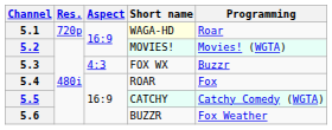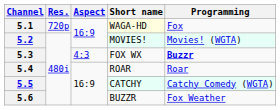 <table class="wikitable">
 <tr>
 <th scope = "col"><a href='#'>Channel</a></th>
 <th scope = "col"><a href='#'>Res.</a></th>
 <th scope = "col"><a href='#'>Aspect</a></th>
 <th scope = "col">Short name</th>
 <th scope = "col">Programming</th>
 </tr>
 <tr>
 <th scope = "row">5.1</th>
 <td><a href='#'>720p</a></td>
 <td rowspan=2><a href='#'>16:9</a></td>
 <td style="background: lightyellow;">WAGA-HD</td>
-<td><a href='#'>Roar</a></td>
+<td><a href='#'>Fox</a></td>
 </tr>
 <tr>
 <th scope = "row"><a href='#'>5.2</a></th>
 <td rowspan=5><a href='#'>480i</a></td>
 <td style = "background-color: #E6FFF7;">MOVIES!</td>
 <td style = "background-color: #E6FFF7;"><a href='#'>Movies!</a> (<a href='#'>WGTA</a>)</td>
 </tr>
 <tr>
 <th scope = "row">5.3</th>
 <td><a href='#'>4:3</a></td>
 <td>FOX WX</td>
-<td><a href='#'>Buzzr</a></td>
+<td><strong><a href='#'>Buzzr</a></strong></td>
 </tr>
 <tr>
 <th scope = "row">5.4</th>
 <td rowspan=3>16:9</td>
 <td>ROAR</td>
-<td><a href='#'>Fox</a></td>
+<td><a href='#'>Roar</a></td>
 </tr>
 <tr>
 <th scope = "row"><a href='#'>5.5</a></th>
 <td style = "background-color: #E6FFF7;">CATCHY</td>
 <td style = "background-color: #E6FFF7;"><a href='#'>Catchy Comedy</a> (<a href='#'>WGTA</a>)</td>
 </tr>
 <tr>
 <th scope = "row">5.6</th>
 <td>BUZZR</td>
 <td><a href='#'>Fox Weather</a></td>
 </tr>
 </table>
